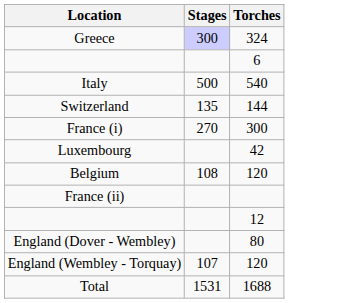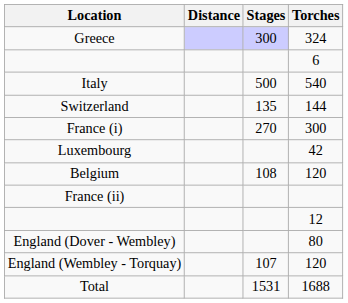 <table class="wikitable plainrowheaders sortable" style="text-align:center">
 <tr>
 <th scope="col">Location</th>
+<th scope="col">Distance</th>
 <th scope="col">Stages</th>
 <th scope="col">Torches</th>
 </tr>
 <tr>
 <td>Greece</td>
+<td style="background:#ccccff"></td>
 <td style="background:#ccccff">300</td>
 <td>324</td>
 </tr>
 <tr>
 <td></td>
 <td></td>
+<td></td>
 <td>6</td>
 </tr>
 <tr>
 <td>Italy</td>
+<td></td>
 <td>500</td>
 <td>540</td>
 </tr>
 <tr>
 <td>Switzerland</td>
+<td></td>
 <td>135</td>
 <td>144</td>
 </tr>
 <tr>
 <td>France (i)</td>
+<td></td>
 <td>270</td>
 <td>300</td>
 </tr>
 <tr>
 <td>Luxembourg</td>
 <td></td>
+<td></td>
 <td>42</td>
 </tr>
 <tr>
 <td>Belgium</td>
+<td></td>
 <td>108</td>
 <td>120</td>
 </tr>
 <tr>
 <td>France (ii)</td>
 <td></td>
 <td></td>
+<td></td>
 </tr>
 <tr>
+<td></td>
 <td></td>
 <td></td>
 <td>12</td>
 </tr>
 <tr>
 <td>England (Dover - Wembley)</td>
 <td></td>
+<td></td>
 <td>80</td>
 </tr>
 <tr>
 <td>England (Wembley - Torquay)</td>
+<td></td>
 <td>107</td>
 <td>120</td>
 </tr>
 <tr class="sortbottom">
 <td>Total</td>
+<td></td>
 <td>1531</td>
 <td>1688</td>
 </tr>
 </table>
